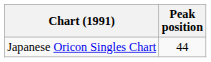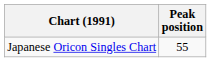 <table class="wikitable">
 <tr>
 <th>Chart (1991)</th>
 <th>Peak<br>position</th>
 </tr>
 <tr>
 <td>Japanese <a href='#'>Oricon Singles Chart</a></td>
-<td align="center">44</td>
+<td align="center">55</td>
 </tr>
 </table>
